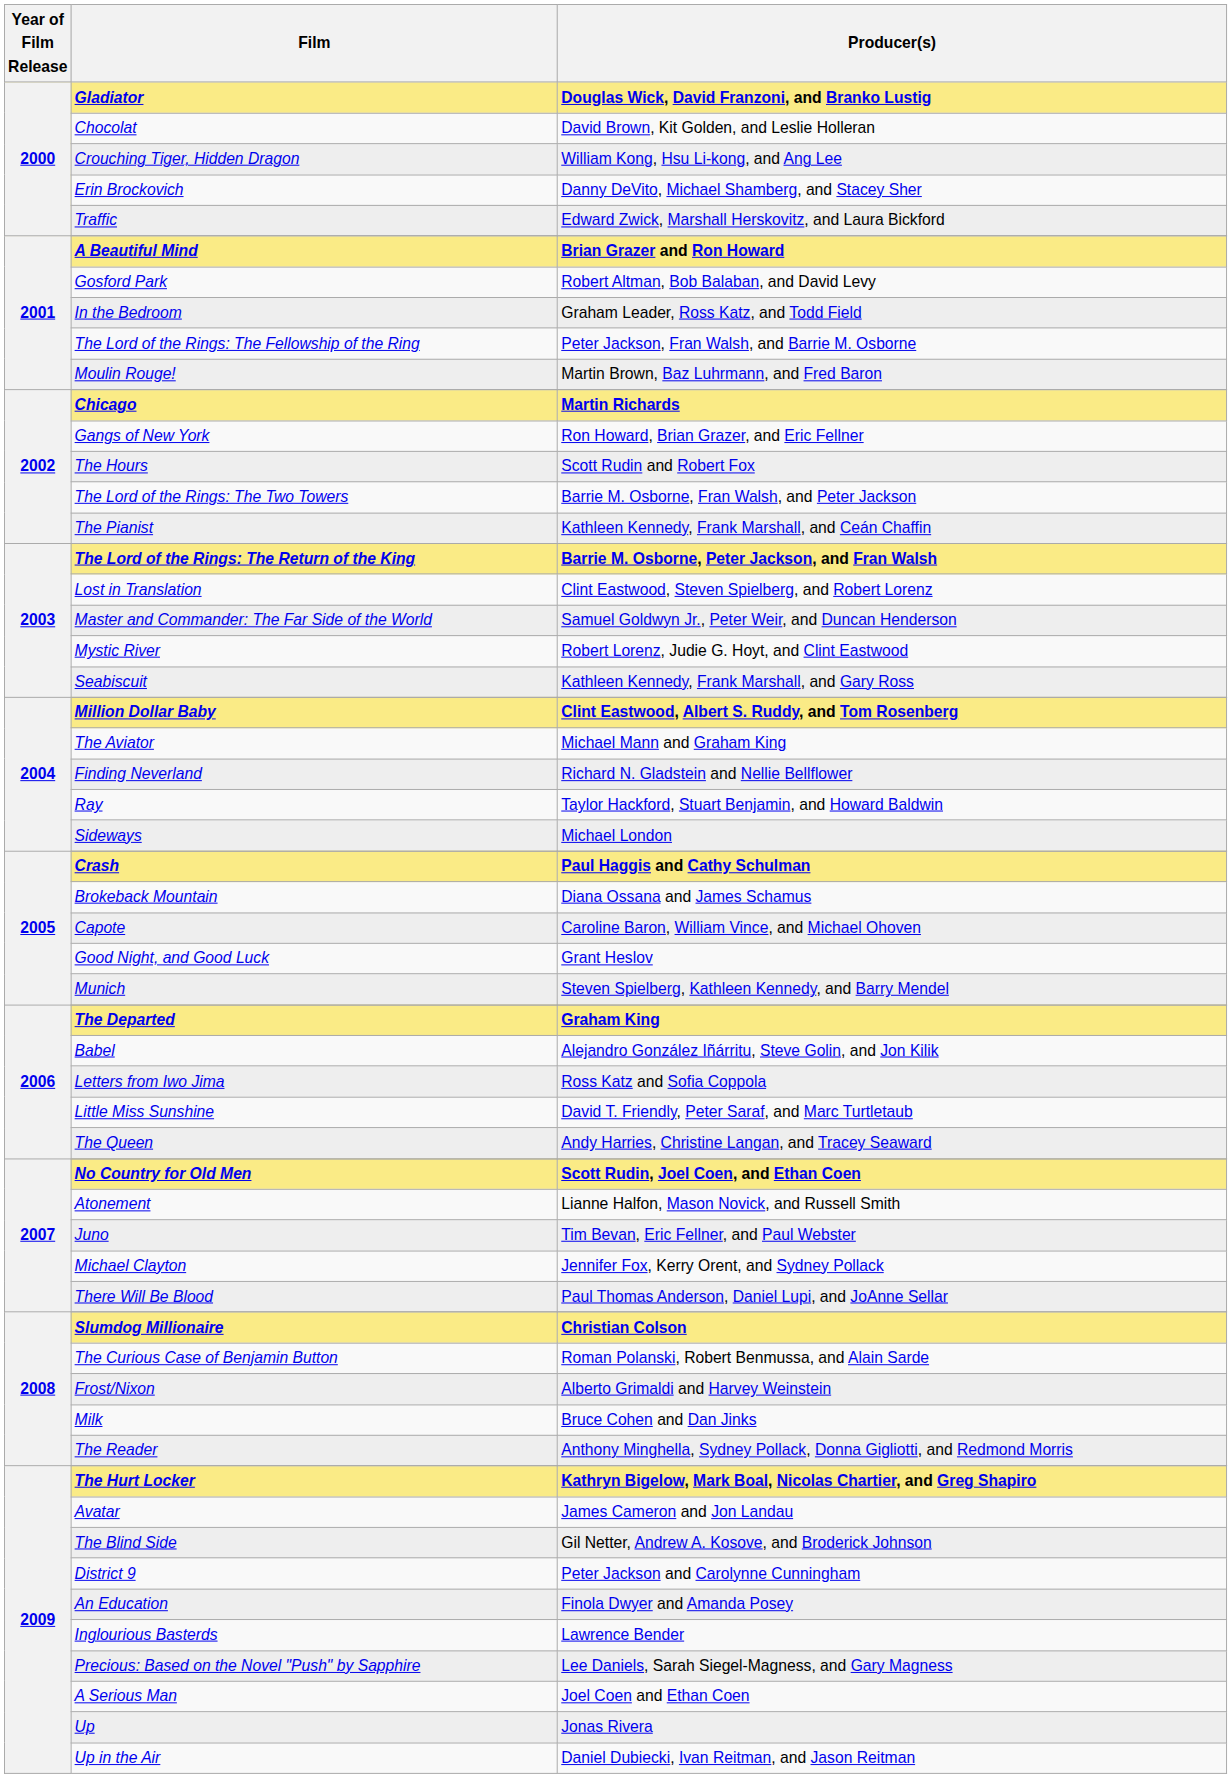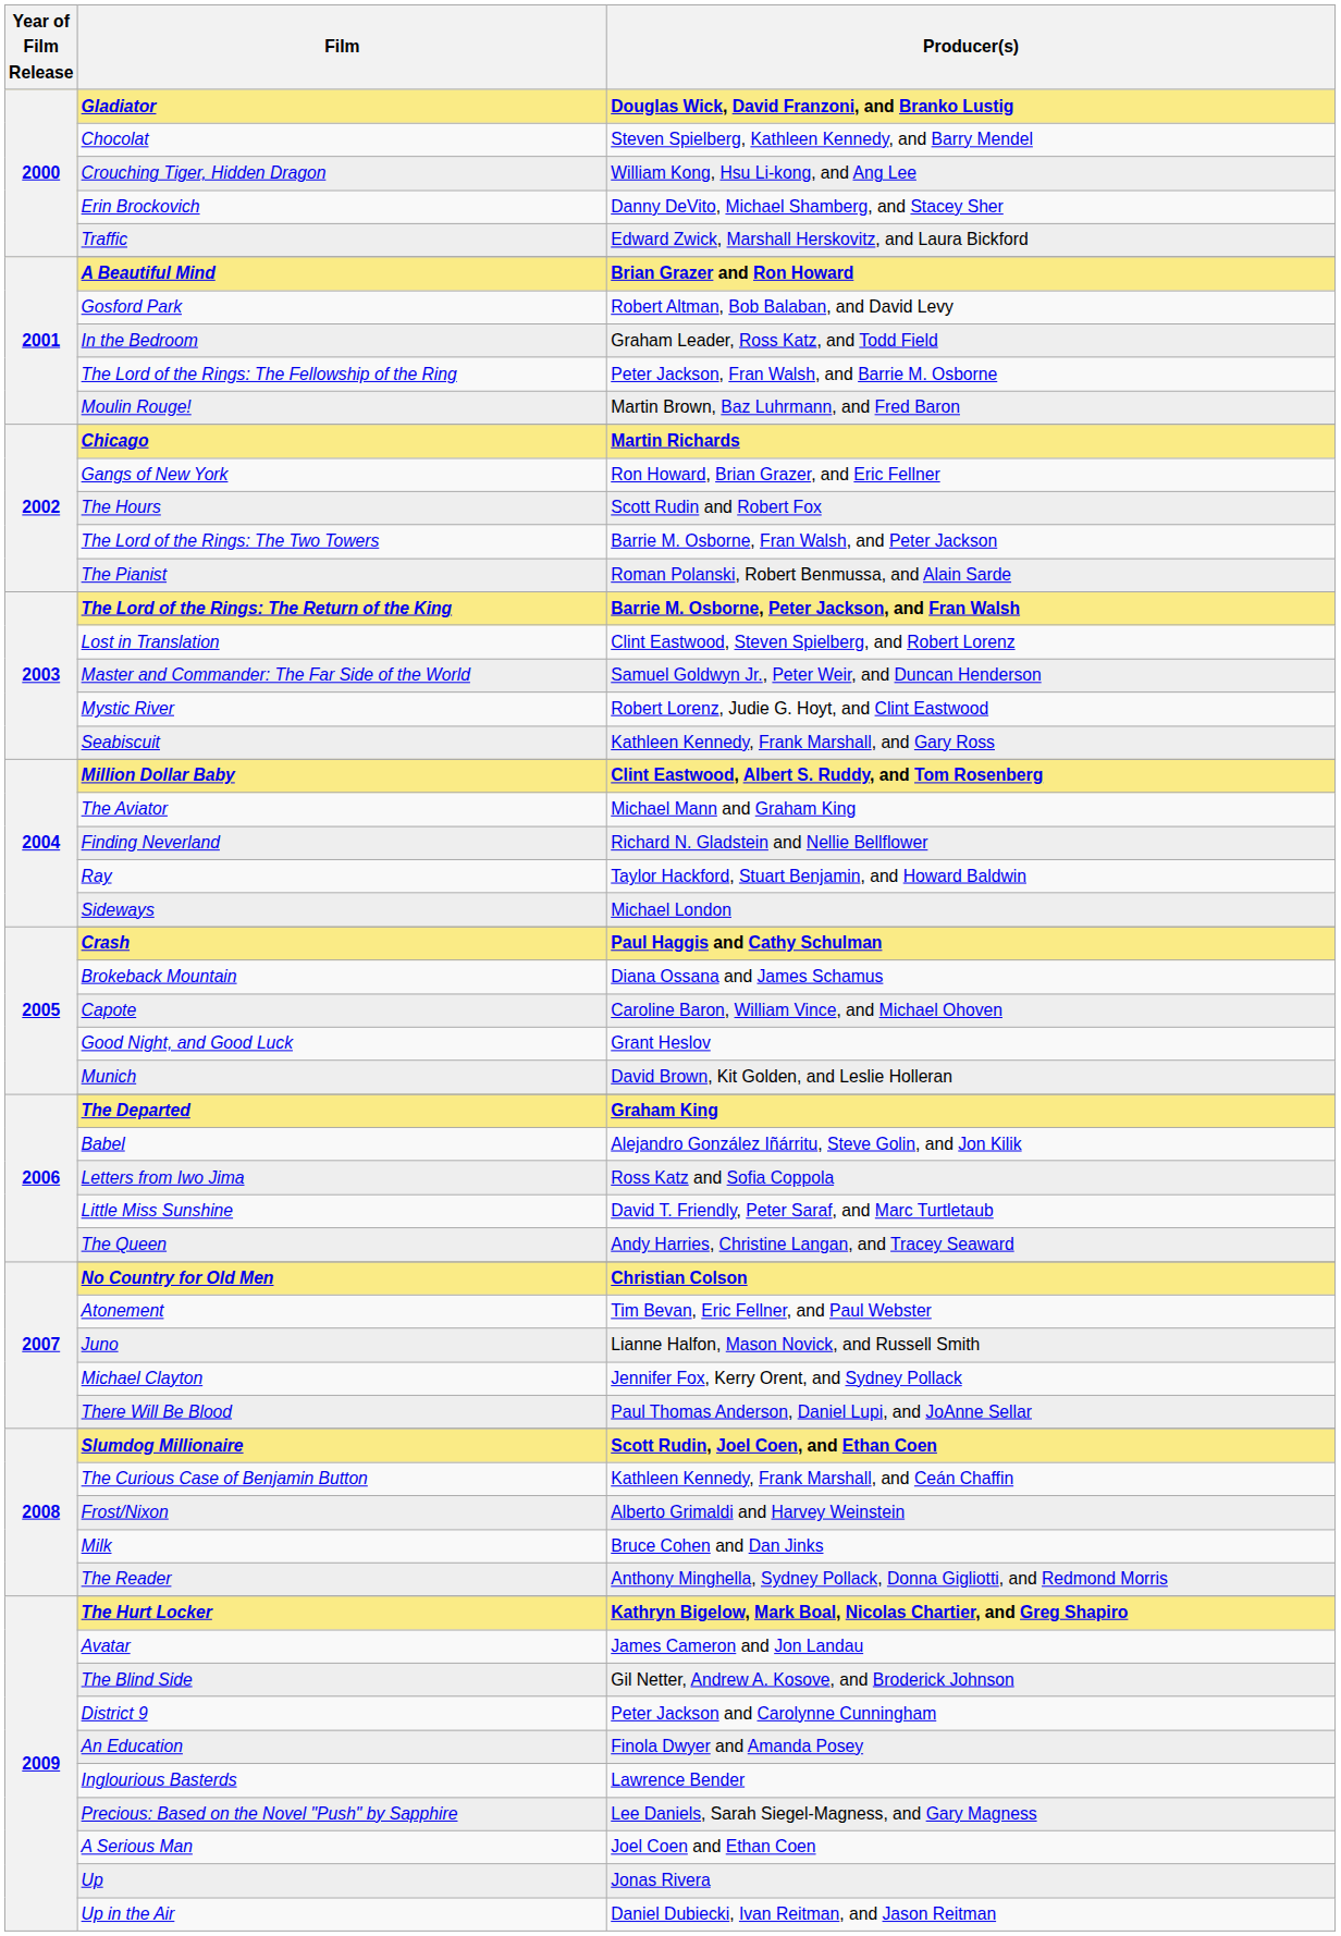 <table class="wikitable sortable sticky-header" style="font-size:1.00em; line-height:1.5em;">
 <tr bgcolor="#bebebe">
 <th width="5%">Year of Film Release</th>
 <th width="40%">Film</th>
 <th width="55%">Producer(s)</th>
 </tr>
 <tr style="background:#FAEB86">
 <th rowspan="5"><a href='#'>2000</a><br></th>
 <td><strong><em><a href='#'>Gladiator</a></em></strong></td>
 <td><strong><a href='#'>Douglas Wick</a>, <a href='#'>David Franzoni</a>, and <a href='#'>Branko Lustig</a></strong></td>
 </tr>
 <tr>
 <td><em><a href='#'>Chocolat</a></em></td>
-<td><a href='#'>David Brown</a>, Kit Golden, and Leslie Holleran</td>
+<td><a href='#'>Steven Spielberg</a>, <a href='#'>Kathleen Kennedy</a>, and <a href='#'>Barry Mendel</a></td>
 </tr>
 <tr style="background:#eee;">
 <td><em><a href='#'>Crouching Tiger, Hidden Dragon</a></em></td>
 <td><a href='#'>William Kong</a>, <a href='#'>Hsu Li-kong</a>, and <a href='#'>Ang Lee</a></td>
 </tr>
 <tr>
 <td><em><a href='#'>Erin Brockovich</a></em></td>
 <td><a href='#'>Danny DeVito</a>, <a href='#'>Michael Shamberg</a>, and <a href='#'>Stacey Sher</a></td>
 </tr>
 <tr style="background:#eee;">
 <td><em><a href='#'>Traffic</a></em></td>
 <td><a href='#'>Edward Zwick</a>, <a href='#'>Marshall Herskovitz</a>, and Laura Bickford</td>
 </tr>
 <tr>
 <th rowspan="6" style="text-align:center"><a href='#'>2001</a><br></th>
 </tr>
 <tr style="background:#FAEB86">
 <td><strong><em><a href='#'>A Beautiful Mind</a></em></strong></td>
 <td><strong><a href='#'>Brian Grazer</a> and <a href='#'>Ron Howard</a></strong></td>
 </tr>
 <tr>
 <td><em><a href='#'>Gosford Park</a></em></td>
 <td><a href='#'>Robert Altman</a>, <a href='#'>Bob Balaban</a>, and David Levy</td>
 </tr>
 <tr style="background:#eee;">
 <td><em><a href='#'>In the Bedroom</a></em></td>
 <td>Graham Leader, <a href='#'>Ross Katz</a>, and <a href='#'>Todd Field</a></td>
 </tr>
 <tr>
 <td><em><a href='#'>The Lord of the Rings: The Fellowship of the Ring</a></em></td>
 <td><a href='#'>Peter Jackson</a>, <a href='#'>Fran Walsh</a>, and <a href='#'>Barrie M. Osborne</a></td>
 </tr>
 <tr style="background:#eee;">
 <td><em><a href='#'>Moulin Rouge!</a></em></td>
 <td>Martin Brown, <a href='#'>Baz Luhrmann</a>, and <a href='#'>Fred Baron</a></td>
 </tr>
 <tr>
 <th rowspan="6" style="text-align:center"><a href='#'>2002</a><br></th>
 </tr>
 <tr style="background:#FAEB86">
 <td><strong><em><a href='#'>Chicago</a></em></strong></td>
 <td><strong><a href='#'>Martin Richards</a></strong></td>
 </tr>
 <tr>
 <td><em><a href='#'>Gangs of New York</a></em></td>
 <td><a href='#'>Ron Howard</a>, <a href='#'>Brian Grazer</a>, and <a href='#'>Eric Fellner</a></td>
 </tr>
 <tr style="background:#eee;">
 <td><em><a href='#'>The Hours</a></em></td>
 <td><a href='#'>Scott Rudin</a> and <a href='#'>Robert Fox</a></td>
 </tr>
 <tr>
 <td><em><a href='#'>The Lord of the Rings: The Two Towers</a></em></td>
 <td><a href='#'>Barrie M. Osborne</a>, <a href='#'>Fran Walsh</a>, and <a href='#'>Peter Jackson</a></td>
 </tr>
 <tr style="background:#eee;">
 <td><em><a href='#'>The Pianist</a></em></td>
-<td><a href='#'>Kathleen Kennedy</a>, <a href='#'>Frank Marshall</a>, and <a href='#'>Ceán Chaffin</a></td>
+<td><a href='#'>Roman Polanski</a>, Robert Benmussa, and <a href='#'>Alain Sarde</a></td>
 </tr>
 <tr>
 <th rowspan="6" style="text-align:center"><a href='#'>2003</a><br></th>
 </tr>
 <tr style="background:#FAEB86">
 <td><strong><em><a href='#'>The Lord of the Rings: The Return of the King</a></em></strong></td>
 <td><strong><a href='#'>Barrie M. Osborne</a>, <a href='#'>Peter Jackson</a>, and <a href='#'>Fran Walsh</a></strong></td>
 </tr>
 <tr>
 <td><em><a href='#'>Lost in Translation</a></em></td>
 <td><a href='#'>Clint Eastwood</a>, <a href='#'>Steven Spielberg</a>, and <a href='#'>Robert Lorenz</a></td>
 </tr>
 <tr style="background:#eee;">
 <td><em><a href='#'>Master and Commander: The Far Side of the World</a></em></td>
 <td><a href='#'>Samuel Goldwyn Jr.</a>, <a href='#'>Peter Weir</a>, and <a href='#'>Duncan Henderson</a></td>
 </tr>
 <tr>
 <td><em><a href='#'>Mystic River</a></em></td>
 <td><a href='#'>Robert Lorenz</a>, Judie G. Hoyt, and <a href='#'>Clint Eastwood</a></td>
 </tr>
 <tr style="background:#eee;">
 <td><em><a href='#'>Seabiscuit</a></em></td>
 <td><a href='#'>Kathleen Kennedy</a>, <a href='#'>Frank Marshall</a>, and <a href='#'>Gary Ross</a></td>
 </tr>
 <tr>
 <th rowspan="6" style="text-align:center"><a href='#'>2004</a><br></th>
 </tr>
 <tr style="background:#FAEB86">
 <td><strong><em><a href='#'>Million Dollar Baby</a></em></strong></td>
 <td><strong><a href='#'>Clint Eastwood</a>, <a href='#'>Albert S. Ruddy</a>, and <a href='#'>Tom Rosenberg</a></strong></td>
 </tr>
 <tr>
 <td><em><a href='#'>The Aviator</a></em></td>
 <td><a href='#'>Michael Mann</a> and <a href='#'>Graham King</a></td>
 </tr>
 <tr style="background:#eee;">
 <td><em><a href='#'>Finding Neverland</a></em></td>
 <td><a href='#'>Richard N. Gladstein</a> and <a href='#'>Nellie Bellflower</a></td>
 </tr>
 <tr>
 <td><em><a href='#'>Ray</a></em></td>
 <td><a href='#'>Taylor Hackford</a>, <a href='#'>Stuart Benjamin</a>, and <a href='#'>Howard Baldwin</a></td>
 </tr>
 <tr style="background:#eee;">
 <td><em><a href='#'>Sideways</a></em></td>
 <td><a href='#'>Michael London</a></td>
 </tr>
 <tr>
 <th rowspan="6" style="text-align:center"><a href='#'>2005</a><br></th>
 </tr>
 <tr style="background:#FAEB86">
 <td><strong><em><a href='#'>Crash</a></em></strong></td>
 <td><strong><a href='#'>Paul Haggis</a> and <a href='#'>Cathy Schulman</a></strong></td>
 </tr>
 <tr>
 <td><em><a href='#'>Brokeback Mountain</a></em></td>
 <td><a href='#'>Diana Ossana</a> and <a href='#'>James Schamus</a></td>
 </tr>
 <tr style="background:#eee;">
 <td><em><a href='#'>Capote</a></em></td>
 <td><a href='#'>Caroline Baron</a>, <a href='#'>William Vince</a>, and <a href='#'>Michael Ohoven</a></td>
 </tr>
 <tr>
 <td><em><a href='#'>Good Night, and Good Luck</a></em></td>
 <td><a href='#'>Grant Heslov</a></td>
 </tr>
 <tr style="background:#eee;">
 <td><em><a href='#'>Munich</a></em></td>
-<td><a href='#'>Steven Spielberg</a>, <a href='#'>Kathleen Kennedy</a>, and <a href='#'>Barry Mendel</a></td>
+<td><a href='#'>David Brown</a>, Kit Golden, and Leslie Holleran</td>
 </tr>
 <tr>
 <th rowspan="6" style="text-align:center"><a href='#'>2006</a><br></th>
 </tr>
 <tr style="background:#FAEB86">
 <td><strong><em><a href='#'>The Departed</a></em></strong></td>
 <td><strong><a href='#'>Graham King</a></strong></td>
 </tr>
 <tr>
 <td><em><a href='#'>Babel</a></em></td>
 <td><a href='#'>Alejandro González Iñárritu</a>, <a href='#'>Steve Golin</a>, and <a href='#'>Jon Kilik</a></td>
 </tr>
 <tr style="background:#eee;">
 <td><em><a href='#'>Letters from Iwo Jima</a></em></td>
 <td><a href='#'>Ross Katz</a> and <a href='#'>Sofia Coppola</a></td>
 </tr>
 <tr>
 <td><em><a href='#'>Little Miss Sunshine</a></em></td>
 <td><a href='#'>David T. Friendly</a>, <a href='#'>Peter Saraf</a>, and <a href='#'>Marc Turtletaub</a></td>
 </tr>
 <tr style="background:#eee;">
 <td><em><a href='#'>The Queen</a></em></td>
 <td><a href='#'>Andy Harries</a>, <a href='#'>Christine Langan</a>, and <a href='#'>Tracey Seaward</a></td>
 </tr>
 <tr>
 <th rowspan="6" style="text-align:center"><a href='#'>2007</a><br></th>
 </tr>
 <tr style="background:#FAEB86">
 <td><strong><em><a href='#'>No Country for Old Men</a></em></strong></td>
-<td><strong><a href='#'>Scott Rudin</a>, <a href='#'>Joel Coen</a>, and <a href='#'>Ethan Coen</a></strong></td>
+<td><strong><a href='#'>Christian Colson</a></strong></td>
 </tr>
 <tr>
 <td><em><a href='#'>Atonement</a></em></td>
-<td>Lianne Halfon, <a href='#'>Mason Novick</a>, and Russell Smith</td>
+<td><a href='#'>Tim Bevan</a>, <a href='#'>Eric Fellner</a>, and <a href='#'>Paul Webster</a></td>
 </tr>
 <tr style="background:#eee;">
 <td><em><a href='#'>Juno</a></em></td>
-<td><a href='#'>Tim Bevan</a>, <a href='#'>Eric Fellner</a>, and <a href='#'>Paul Webster</a></td>
+<td>Lianne Halfon, <a href='#'>Mason Novick</a>, and Russell Smith</td>
 </tr>
 <tr>
 <td><em><a href='#'>Michael Clayton</a></em></td>
 <td><a href='#'>Jennifer Fox</a>, Kerry Orent, and <a href='#'>Sydney Pollack</a></td>
 </tr>
 <tr style="background:#eee;">
 <td><em><a href='#'>There Will Be Blood</a></em></td>
 <td><a href='#'>Paul Thomas Anderson</a>, <a href='#'>Daniel Lupi</a>, and <a href='#'>JoAnne Sellar</a></td>
 </tr>
 <tr>
 <th rowspan="6" style="text-align:center"><a href='#'>2008</a><br></th>
 </tr>
 <tr style="background:#FAEB86">
 <td><strong><em><a href='#'>Slumdog Millionaire</a></em></strong></td>
-<td><strong><a href='#'>Christian Colson</a></strong></td>
+<td><strong><a href='#'>Scott Rudin</a>, <a href='#'>Joel Coen</a>, and <a href='#'>Ethan Coen</a></strong></td>
 </tr>
 <tr>
 <td><em><a href='#'>The Curious Case of Benjamin Button</a></em></td>
-<td><a href='#'>Roman Polanski</a>, Robert Benmussa, and <a href='#'>Alain Sarde</a></td>
+<td><a href='#'>Kathleen Kennedy</a>, <a href='#'>Frank Marshall</a>, and <a href='#'>Ceán Chaffin</a></td>
 </tr>
 <tr style="background:#eee;">
 <td><em><a href='#'>Frost/Nixon</a></em></td>
 <td><a href='#'>Alberto Grimaldi</a> and <a href='#'>Harvey Weinstein</a></td>
 </tr>
 <tr>
 <td><em><a href='#'>Milk</a></em></td>
 <td><a href='#'>Bruce Cohen</a> and <a href='#'>Dan Jinks</a></td>
 </tr>
 <tr style="background:#eee;">
 <td><em><a href='#'>The Reader</a></em></td>
 <td><a href='#'>Anthony Minghella</a>, <a href='#'>Sydney Pollack</a>, <a href='#'>Donna Gigliotti</a>, and <a href='#'>Redmond Morris</a></td>
 </tr>
 <tr>
 <th rowspan="11" style="text-align:center"><a href='#'>2009</a><br></th>
 </tr>
 <tr style="background:#FAEB86">
 <td><strong><em><a href='#'>The Hurt Locker</a></em></strong></td>
 <td><strong><a href='#'>Kathryn Bigelow</a>, <a href='#'>Mark Boal</a>, <a href='#'>Nicolas Chartier</a>, and <a href='#'>Greg Shapiro</a></strong></td>
 </tr>
 <tr>
 <td><em><a href='#'>Avatar</a></em></td>
 <td><a href='#'>James Cameron</a> and <a href='#'>Jon Landau</a></td>
 </tr>
 <tr style="background:#eee;">
 <td><em><a href='#'>The Blind Side</a></em></td>
 <td>Gil Netter, <a href='#'>Andrew A. Kosove</a>, and <a href='#'>Broderick Johnson</a></td>
 </tr>
 <tr>
 <td><em><a href='#'>District 9</a></em></td>
 <td><a href='#'>Peter Jackson</a> and <a href='#'>Carolynne Cunningham</a></td>
 </tr>
 <tr style="background:#eee;">
 <td><em><a href='#'>An Education</a></em></td>
 <td><a href='#'>Finola Dwyer</a> and <a href='#'>Amanda Posey</a></td>
 </tr>
 <tr>
 <td><em><a href='#'>Inglourious Basterds</a></em></td>
 <td><a href='#'>Lawrence Bender</a></td>
 </tr>
 <tr style="background:#eee;">
 <td><em><a href='#'>Precious: Based on the Novel "Push" by Sapphire</a></em></td>
 <td><a href='#'>Lee Daniels</a>, Sarah Siegel-Magness, and <a href='#'>Gary Magness</a></td>
 </tr>
 <tr>
 <td><em><a href='#'>A Serious Man</a></em></td>
 <td><a href='#'>Joel Coen</a> and <a href='#'>Ethan Coen</a></td>
 </tr>
 <tr style="background:#eee;">
 <td><em><a href='#'>Up</a></em></td>
 <td><a href='#'>Jonas Rivera</a></td>
 </tr>
 <tr>
 <td><em><a href='#'>Up in the Air</a></em></td>
 <td><a href='#'>Daniel Dubiecki</a>, <a href='#'>Ivan Reitman</a>, and <a href='#'>Jason Reitman</a></td>
 </tr>
 </table>
